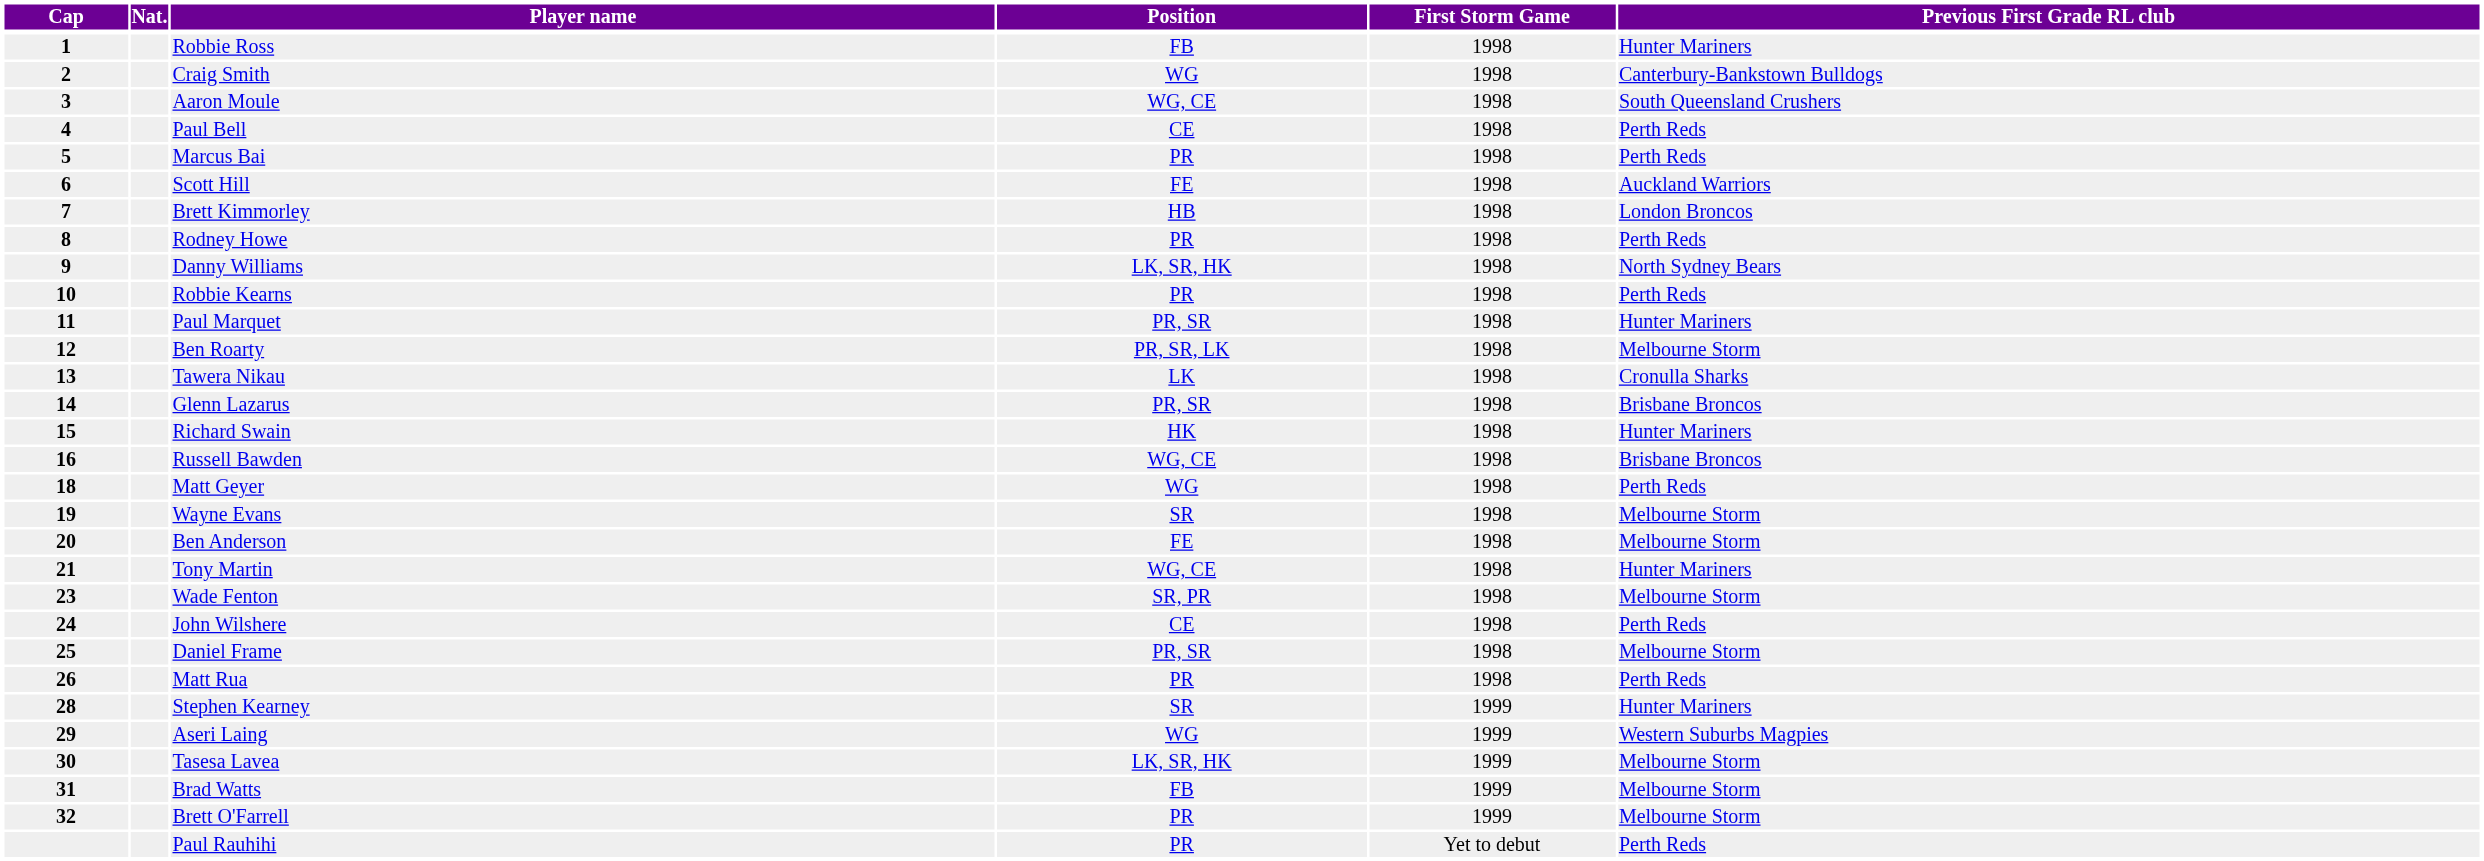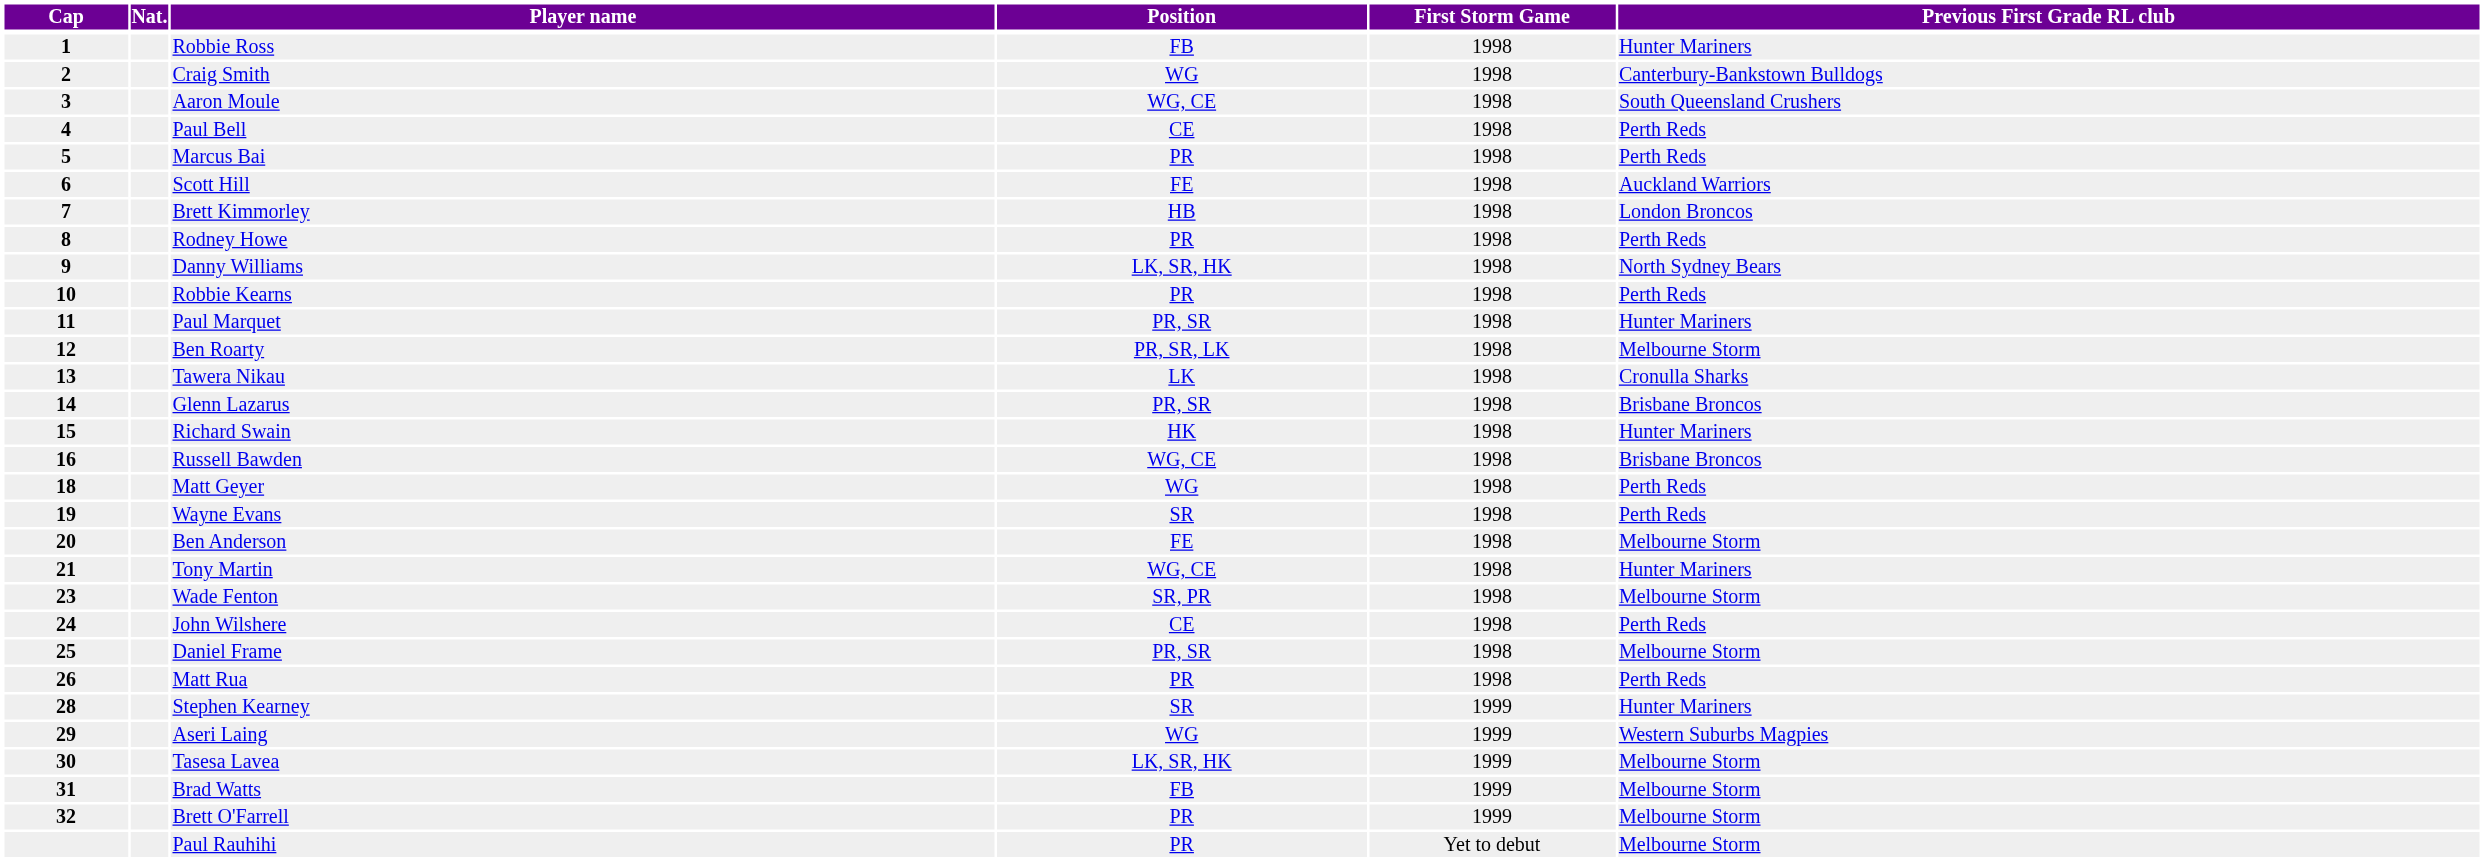 <table width=100%>
 <tr bgcolor=#6C0094 style="color:#FFFFFF">
 <th width=5%>Cap </th>
 <th width=1%>Nat.</th>
 <th !width=30%>Player name</th>
 <th width=15%>Position</th>
 <th width=10%>First Storm Game</th>
 <th width=35%>Previous First Grade RL club </th>
 </tr>
 <tr>
 </tr>
 <tr bgcolor=#EFEFEF>
 <td align=center><strong>1</strong></td>
 <td align=center></td>
 <td><a href='#'>Robbie Ross</a></td>
 <td align=center><a href='#'>FB</a></td>
 <td align=center>1998</td>
 <td> <a href='#'>Hunter Mariners</a></td>
 </tr>
 <tr bgcolor=#EFEFEF>
 <td align=center><strong>2</strong></td>
 <td align=center></td>
 <td><a href='#'>Craig Smith</a></td>
 <td align=center><a href='#'>WG</a></td>
 <td align=center>1998</td>
 <td> <a href='#'>Canterbury-Bankstown Bulldogs</a></td>
 </tr>
 <tr bgcolor=#EFEFEF>
 <td align=center><strong>3</strong></td>
 <td align=center></td>
 <td><a href='#'>Aaron Moule</a></td>
 <td align=center><a href='#'>WG, CE</a></td>
 <td align=center>1998</td>
 <td> <a href='#'>South Queensland Crushers</a></td>
 </tr>
 <tr bgcolor=#EFEFEF>
 <td align=center><strong>4</strong></td>
 <td align=center></td>
 <td><a href='#'>Paul Bell</a></td>
 <td align=center><a href='#'>CE</a></td>
 <td align=center>1998</td>
 <td> <a href='#'>Perth Reds</a></td>
 </tr>
 <tr bgcolor=#EFEFEF>
 <td align=center><strong>5</strong></td>
 <td align=center></td>
 <td><a href='#'>Marcus Bai</a></td>
 <td align=center><a href='#'>PR</a></td>
 <td align=center>1998</td>
 <td> <a href='#'>Perth Reds</a></td>
 </tr>
 <tr bgcolor=#EFEFEF>
 <td align=center><strong>6</strong></td>
 <td align=center></td>
 <td><a href='#'>Scott Hill</a></td>
 <td align=center><a href='#'>FE</a></td>
 <td align=center>1998</td>
 <td> <a href='#'>Auckland Warriors</a></td>
 </tr>
 <tr bgcolor=#EFEFEF>
 <td align=center><strong>7</strong></td>
 <td align=center></td>
 <td><a href='#'>Brett Kimmorley</a></td>
 <td align=center><a href='#'>HB</a></td>
 <td align=center>1998</td>
 <td> <a href='#'>London Broncos</a></td>
 </tr>
 <tr bgcolor=#EFEFEF>
 <td align=center><strong>8</strong></td>
 <td align=center></td>
 <td><a href='#'>Rodney Howe</a></td>
 <td align=center><a href='#'>PR</a></td>
 <td align=center>1998</td>
 <td> <a href='#'>Perth Reds</a></td>
 </tr>
 <tr bgcolor=#EFEFEF>
 <td align=center><strong>9</strong></td>
 <td align=center></td>
 <td><a href='#'>Danny Williams</a></td>
 <td align=center><a href='#'>LK, SR, HK</a></td>
 <td align=center>1998</td>
 <td> <a href='#'>North Sydney Bears</a></td>
 </tr>
 <tr bgcolor=#EFEFEF>
 <td align=center><strong>10</strong></td>
 <td align=center></td>
 <td><a href='#'>Robbie Kearns</a></td>
 <td align=center><a href='#'>PR</a></td>
 <td align=center>1998</td>
 <td> <a href='#'>Perth Reds</a></td>
 </tr>
 <tr bgcolor=#EFEFEF>
 <td align=center><strong>11</strong></td>
 <td align=center></td>
 <td><a href='#'>Paul Marquet</a></td>
 <td align=center><a href='#'>PR, SR</a></td>
 <td align=center>1998</td>
 <td> <a href='#'>Hunter Mariners</a></td>
 </tr>
 <tr bgcolor=#EFEFEF>
 <td align=center><strong>12</strong></td>
 <td align=center></td>
 <td><a href='#'>Ben Roarty</a></td>
 <td align=center><a href='#'>PR, SR, LK</a></td>
 <td align=center>1998</td>
 <td> <a href='#'>Melbourne Storm</a></td>
 </tr>
 <tr bgcolor=#EFEFEF>
 <td align=center><strong>13</strong></td>
 <td align=center></td>
 <td><a href='#'>Tawera Nikau</a></td>
 <td align=center><a href='#'>LK</a></td>
 <td align=center>1998</td>
 <td> <a href='#'>Cronulla Sharks</a></td>
 </tr>
 <tr bgcolor=#EFEFEF>
 <td align=center><strong>14</strong></td>
 <td align=center></td>
 <td><a href='#'>Glenn Lazarus</a></td>
 <td align=center><a href='#'>PR, SR</a></td>
 <td align=center>1998</td>
 <td> <a href='#'>Brisbane Broncos</a></td>
 </tr>
 <tr bgcolor=#EFEFEF>
 <td align=center><strong>15</strong></td>
 <td align=center></td>
 <td><a href='#'>Richard Swain</a></td>
 <td align=center><a href='#'>HK</a></td>
 <td align=center>1998</td>
 <td> <a href='#'>Hunter Mariners</a></td>
 </tr>
 <tr bgcolor=#EFEFEF>
 <td align=center><strong>16</strong></td>
 <td align=center></td>
 <td><a href='#'>Russell Bawden</a></td>
 <td align=center><a href='#'>WG, CE</a></td>
 <td align=center>1998</td>
 <td> <a href='#'>Brisbane Broncos</a></td>
 </tr>
 <tr bgcolor=#EFEFEF>
 <td align=center><strong>18</strong></td>
 <td align=center></td>
 <td><a href='#'>Matt Geyer</a></td>
 <td align=center><a href='#'>WG</a></td>
 <td align=center>1998</td>
 <td> <a href='#'>Perth Reds</a></td>
 </tr>
 <tr bgcolor=#EFEFEF>
 <td align=center><strong>19</strong></td>
 <td align=center></td>
 <td><a href='#'>Wayne Evans</a></td>
 <td align=center><a href='#'>SR</a></td>
 <td align=center>1998</td>
-<td> <a href='#'>Melbourne Storm</a></td>
+<td> <a href='#'>Perth Reds</a></td>
 </tr>
 <tr bgcolor=#EFEFEF>
 <td align=center><strong>20</strong></td>
 <td align=center></td>
 <td><a href='#'>Ben Anderson</a></td>
 <td align=center><a href='#'>FE</a></td>
 <td align=center>1998</td>
 <td> <a href='#'>Melbourne Storm</a></td>
 </tr>
 <tr bgcolor=#EFEFEF>
 <td align=center><strong>21</strong></td>
 <td align=center></td>
 <td><a href='#'>Tony Martin</a></td>
 <td align=center><a href='#'>WG, CE</a></td>
 <td align=center>1998</td>
 <td> <a href='#'>Hunter Mariners</a></td>
 </tr>
 <tr bgcolor=#EFEFEF>
 <td align=center><strong>23</strong></td>
 <td align=center></td>
 <td><a href='#'>Wade Fenton</a></td>
 <td align=center><a href='#'>SR, PR</a></td>
 <td align=center>1998</td>
 <td> <a href='#'>Melbourne Storm</a></td>
 </tr>
 <tr bgcolor=#EFEFEF>
 <td align=center><strong>24</strong></td>
 <td align=center></td>
 <td><a href='#'>John Wilshere</a></td>
 <td align=center><a href='#'>CE</a></td>
 <td align=center>1998</td>
 <td> <a href='#'>Perth Reds</a></td>
 </tr>
 <tr bgcolor=#EFEFEF>
 <td align=center><strong>25</strong></td>
 <td align=center></td>
 <td><a href='#'>Daniel Frame</a></td>
 <td align=center><a href='#'>PR, SR</a></td>
 <td align=center>1998</td>
 <td> <a href='#'>Melbourne Storm</a></td>
 </tr>
 <tr bgcolor=#EFEFEF>
 <td align=center><strong>26</strong></td>
 <td align=center></td>
 <td><a href='#'>Matt Rua</a></td>
 <td align=center><a href='#'>PR</a></td>
 <td align=center>1998</td>
 <td> <a href='#'>Perth Reds</a></td>
 </tr>
 <tr bgcolor=#EFEFEF>
 <td align=center><strong>28</strong></td>
 <td align=center></td>
 <td><a href='#'>Stephen Kearney</a></td>
 <td align=center><a href='#'>SR</a></td>
 <td align=center>1999</td>
 <td> <a href='#'>Hunter Mariners</a></td>
 </tr>
 <tr bgcolor=#EFEFEF>
 <td align=center><strong>29</strong></td>
 <td align=center></td>
 <td><a href='#'>Aseri Laing</a></td>
 <td align=center><a href='#'>WG</a></td>
 <td align=center>1999</td>
 <td> <a href='#'>Western Suburbs Magpies</a></td>
 </tr>
 <tr bgcolor=#EFEFEF>
 <td align=center><strong>30</strong></td>
 <td align=center></td>
 <td><a href='#'>Tasesa Lavea</a></td>
 <td align=center><a href='#'>LK, SR, HK</a></td>
 <td align=center>1999</td>
 <td> <a href='#'>Melbourne Storm</a></td>
 </tr>
 <tr bgcolor=#EFEFEF>
 <td align=center><strong>31</strong></td>
 <td align=center></td>
 <td><a href='#'>Brad Watts</a></td>
 <td align=center><a href='#'>FB</a></td>
 <td align=center>1999</td>
 <td> <a href='#'>Melbourne Storm</a></td>
 </tr>
 <tr bgcolor=#EFEFEF>
 <td align=center><strong>32</strong></td>
 <td align=center></td>
 <td><a href='#'>Brett O'Farrell</a></td>
 <td align=center><a href='#'>PR</a></td>
 <td align=center>1999</td>
 <td> <a href='#'>Melbourne Storm</a></td>
 </tr>
 <tr bgcolor=#EFEFEF>
 <td></td>
 <td align=center></td>
 <td><a href='#'>Paul Rauhihi</a></td>
 <td align=center><a href='#'>PR</a></td>
 <td align=center>Yet to debut</td>
-<td> <a href='#'>Perth Reds</a></td>
+<td> <a href='#'>Melbourne Storm</a></td>
 </tr>
 </table>
